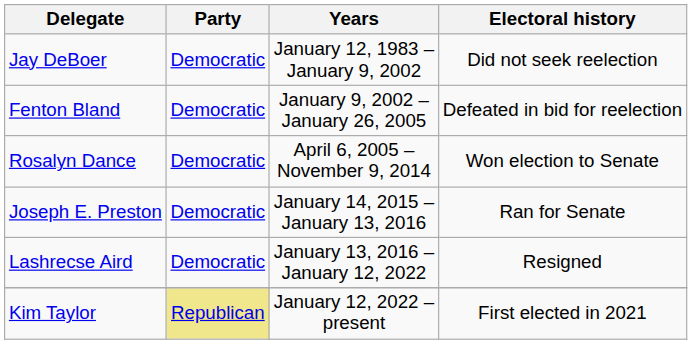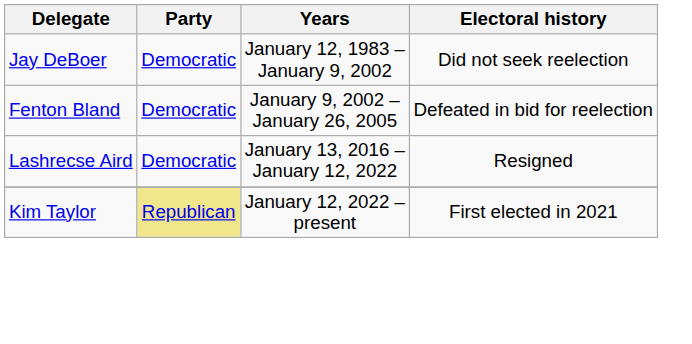 <table class=wikitable style="text-align:center">
 <tr valign=bottom>
 <th>Delegate</th>
 <th>Party</th>
 <th>Years</th>
 <th>Electoral history</th>
 </tr>
 <tr>
 <td align=left><a href='#'>Jay DeBoer</a></td>
 <td><a href='#'>Democratic</a></td>
 <td nowrap>January 12, 1983 –<br>January 9, 2002</td>
 <td>Did not seek reelection</td>
 </tr>
 <tr>
 <td align=left><a href='#'>Fenton Bland</a></td>
 <td><a href='#'>Democratic</a></td>
 <td nowrap>January 9, 2002 –<br>January 26, 2005</td>
 <td>Defeated in bid for reelection</td>
 </tr>
 <tr>
-<td align=left><a href='#'>Rosalyn Dance</a></td>
-<td><a href='#'>Democratic</a></td>
-<td nowrap>April 6, 2005 –<br>November 9, 2014</td>
-<td>Won election to Senate</td>
-</tr>
-<tr>
-<td align=left><a href='#'>Joseph E. Preston</a></td>
-<td><a href='#'>Democratic</a></td>
-<td nowrap>January 14, 2015 –<br>January 13, 2016</td>
-<td>Ran for Senate</td>
-</tr>
-<tr>
 <td align=left><a href='#'>Lashrecse Aird</a></td>
 <td><a href='#'>Democratic</a></td>
 <td nowrap>January 13, 2016 –<br>January 12, 2022</td>
 <td>Resigned</td>
 </tr>
 <tr>
 </tr>
 <tr>
 <td align=left><a href='#'>Kim Taylor</a></td>
 <td style="background: khaki;"><a href='#'>Republican</a></td>
 <td nowrap>January 12, 2022 –<br>present</td>
 <td>First elected in 2021</td>
 </tr>
 </table>
